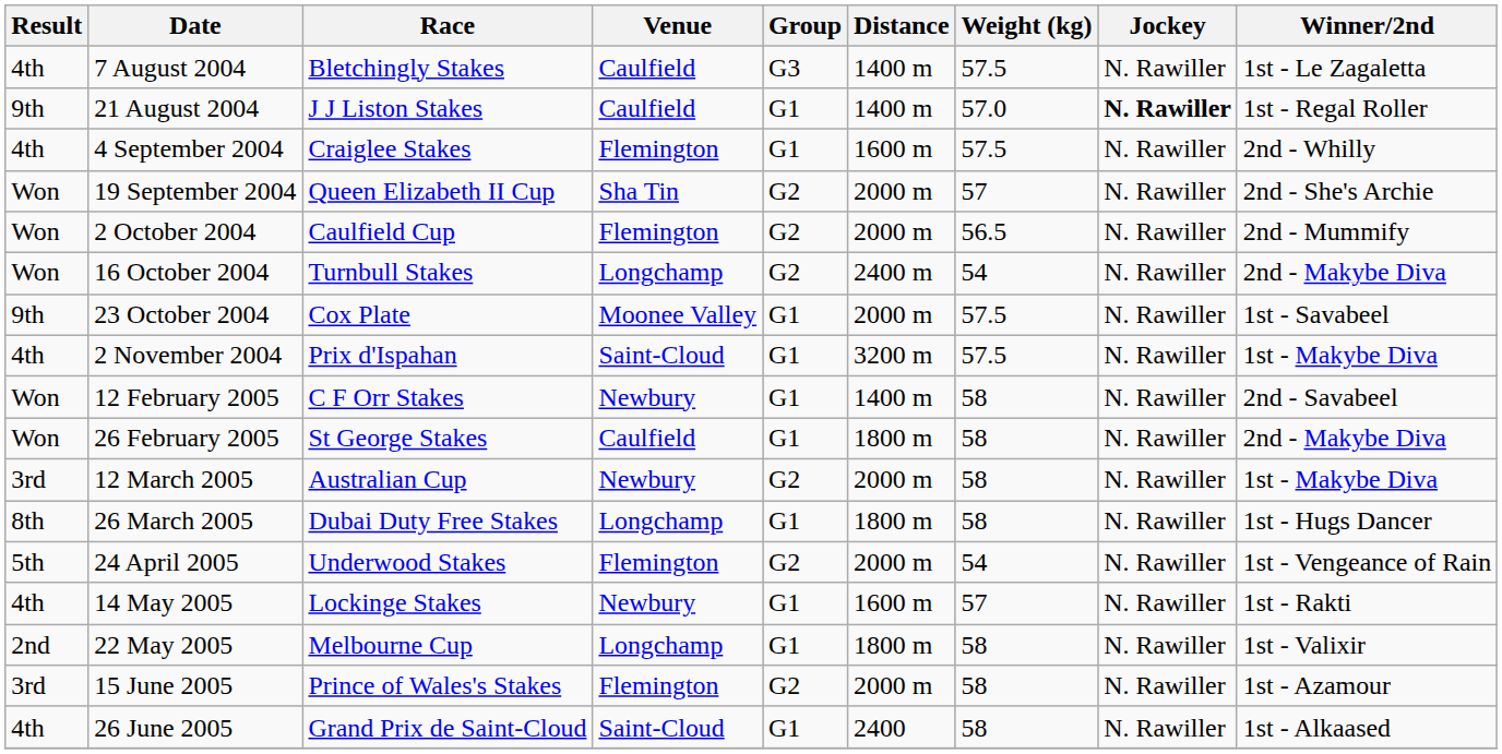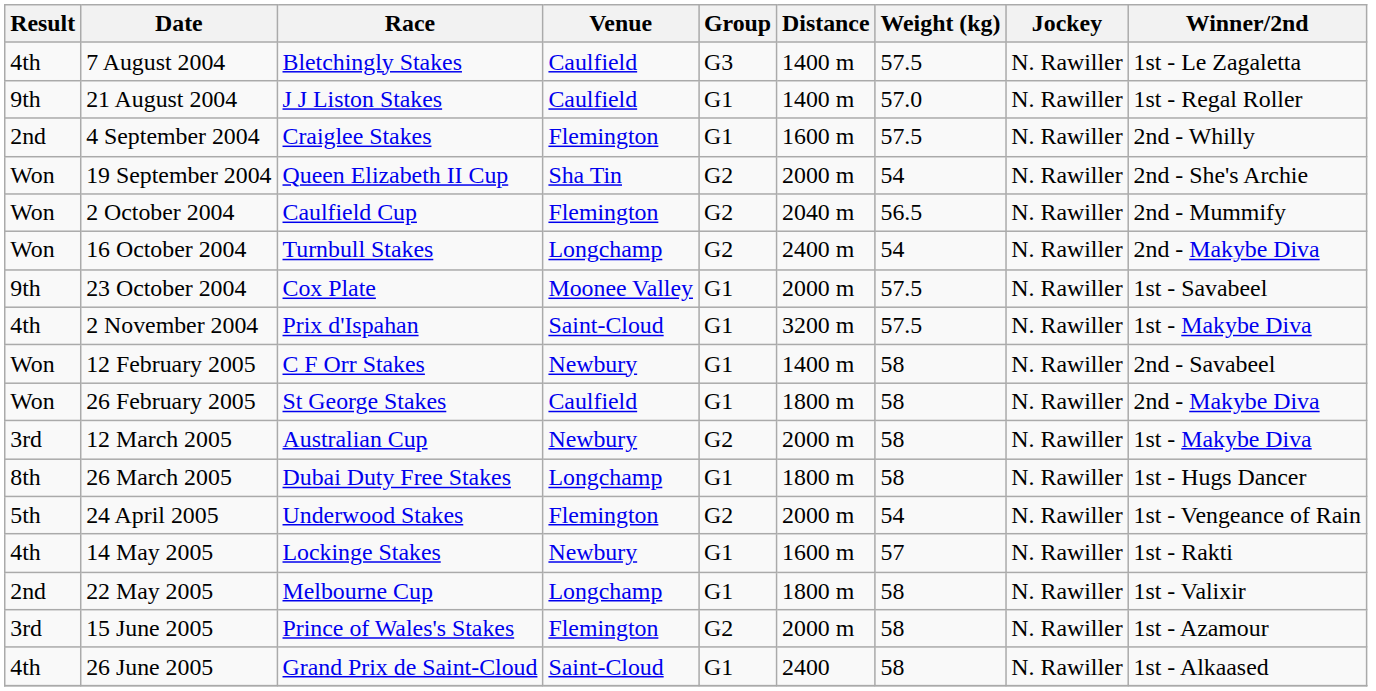 <table class="wikitable">
 <tr>
 <th>Result</th>
 <th>Date</th>
 <th>Race</th>
 <th>Venue</th>
 <th>Group</th>
 <th>Distance</th>
 <th>Weight (kg)</th>
 <th>Jockey</th>
 <th>Winner/2nd</th>
 </tr>
 <tr>
 <td>4th</td>
 <td>7 August 2004</td>
 <td><a href='#'>Bletchingly Stakes</a></td>
 <td><a href='#'>Caulfield</a></td>
 <td>G3</td>
 <td>1400 m</td>
 <td>57.5</td>
 <td>N. Rawiller</td>
 <td>1st - Le Zagaletta</td>
 </tr>
 <tr>
 <td>9th</td>
 <td>21 August 2004</td>
 <td><a href='#'>J J Liston Stakes</a></td>
 <td><a href='#'>Caulfield</a></td>
 <td>G1</td>
 <td>1400 m</td>
 <td>57.0</td>
-<td><strong>N. Rawiller</strong></td>
+<td>N. Rawiller</td>
 <td>1st - Regal Roller</td>
 </tr>
 <tr>
-<td>4th</td>
+<td>2nd</td>
 <td>4 September 2004</td>
 <td><a href='#'>Craiglee Stakes</a></td>
 <td><a href='#'>Flemington</a></td>
 <td>G1</td>
 <td>1600 m</td>
 <td>57.5</td>
 <td>N. Rawiller</td>
 <td>2nd - Whilly</td>
 </tr>
 <tr>
 <td>Won</td>
 <td>19 September 2004</td>
 <td><a href='#'>Queen Elizabeth II Cup</a></td>
 <td><a href='#'>Sha Tin</a></td>
 <td>G2</td>
 <td>2000 m</td>
-<td>57</td>
+<td>54</td>
 <td>N. Rawiller</td>
 <td>2nd - She's Archie</td>
 </tr>
 <tr>
 <td>Won</td>
 <td>2 October 2004</td>
 <td><a href='#'>Caulfield Cup</a></td>
 <td><a href='#'>Flemington</a></td>
 <td>G2</td>
-<td>2000 m</td>
+<td>2040 m</td>
 <td>56.5</td>
 <td>N. Rawiller</td>
 <td>2nd - Mummify</td>
 </tr>
 <tr>
 <td>Won</td>
 <td>16 October 2004</td>
 <td><a href='#'>Turnbull Stakes</a></td>
 <td><a href='#'>Longchamp</a></td>
 <td>G2</td>
 <td>2400 m</td>
 <td>54</td>
 <td>N. Rawiller</td>
 <td>2nd - <a href='#'>Makybe Diva</a></td>
 </tr>
 <tr>
 <td>9th</td>
 <td>23 October 2004</td>
 <td><a href='#'>Cox Plate</a></td>
 <td><a href='#'>Moonee Valley</a></td>
 <td>G1</td>
 <td>2000 m</td>
 <td>57.5</td>
 <td>N. Rawiller</td>
 <td>1st - Savabeel</td>
 </tr>
 <tr>
 <td>4th</td>
 <td>2 November 2004</td>
 <td><a href='#'>Prix d'Ispahan</a></td>
 <td><a href='#'>Saint-Cloud</a></td>
 <td>G1</td>
 <td>3200 m</td>
 <td>57.5</td>
 <td>N. Rawiller</td>
 <td>1st - <a href='#'>Makybe Diva</a></td>
 </tr>
 <tr>
 <td>Won</td>
 <td>12 February 2005</td>
 <td><a href='#'>C F Orr Stakes</a></td>
 <td><a href='#'>Newbury</a></td>
 <td>G1</td>
 <td>1400 m</td>
 <td>58</td>
 <td>N. Rawiller</td>
 <td>2nd - Savabeel</td>
 </tr>
 <tr>
 <td>Won</td>
 <td>26 February 2005</td>
 <td><a href='#'>St George Stakes</a></td>
 <td><a href='#'>Caulfield</a></td>
 <td>G1</td>
 <td>1800 m</td>
 <td>58</td>
 <td>N. Rawiller</td>
 <td>2nd - <a href='#'>Makybe Diva</a></td>
 </tr>
 <tr>
 <td>3rd</td>
 <td>12 March 2005</td>
 <td><a href='#'>Australian Cup</a></td>
 <td><a href='#'>Newbury</a></td>
 <td>G2</td>
 <td>2000 m</td>
 <td>58</td>
 <td>N. Rawiller</td>
 <td>1st - <a href='#'>Makybe Diva</a></td>
 </tr>
 <tr>
 <td>8th</td>
 <td>26 March 2005</td>
 <td><a href='#'>Dubai Duty Free Stakes</a></td>
 <td><a href='#'>Longchamp</a></td>
 <td>G1</td>
 <td>1800 m</td>
 <td>58</td>
 <td>N. Rawiller</td>
 <td>1st - Hugs Dancer</td>
 </tr>
 <tr>
 <td>5th</td>
 <td>24 April 2005</td>
 <td><a href='#'>Underwood Stakes</a></td>
 <td><a href='#'>Flemington</a></td>
 <td>G2</td>
 <td>2000 m</td>
 <td>54</td>
 <td>N. Rawiller</td>
 <td>1st - Vengeance of Rain</td>
 </tr>
 <tr>
 <td>4th</td>
 <td>14 May 2005</td>
 <td><a href='#'>Lockinge Stakes</a></td>
 <td><a href='#'>Newbury</a></td>
 <td>G1</td>
 <td>1600 m</td>
 <td>57</td>
 <td>N. Rawiller</td>
 <td>1st - Rakti</td>
 </tr>
 <tr>
 <td>2nd</td>
 <td>22 May 2005</td>
 <td><a href='#'>Melbourne Cup</a></td>
 <td><a href='#'>Longchamp</a></td>
 <td>G1</td>
 <td>1800 m</td>
 <td>58</td>
 <td>N. Rawiller</td>
 <td>1st - Valixir</td>
 </tr>
 <tr>
 <td>3rd</td>
 <td>15 June 2005</td>
 <td><a href='#'>Prince of Wales's Stakes</a></td>
 <td><a href='#'>Flemington</a></td>
 <td>G2</td>
 <td>2000 m</td>
 <td>58</td>
 <td>N. Rawiller</td>
 <td>1st - Azamour</td>
 </tr>
 <tr>
 <td>4th</td>
 <td>26 June 2005</td>
 <td><a href='#'>Grand Prix de Saint-Cloud</a></td>
 <td><a href='#'>Saint-Cloud</a></td>
 <td>G1</td>
 <td>2400</td>
 <td>58</td>
 <td>N. Rawiller</td>
 <td>1st - Alkaased</td>
 </tr>
 <tr>
 </tr>
 </table>
